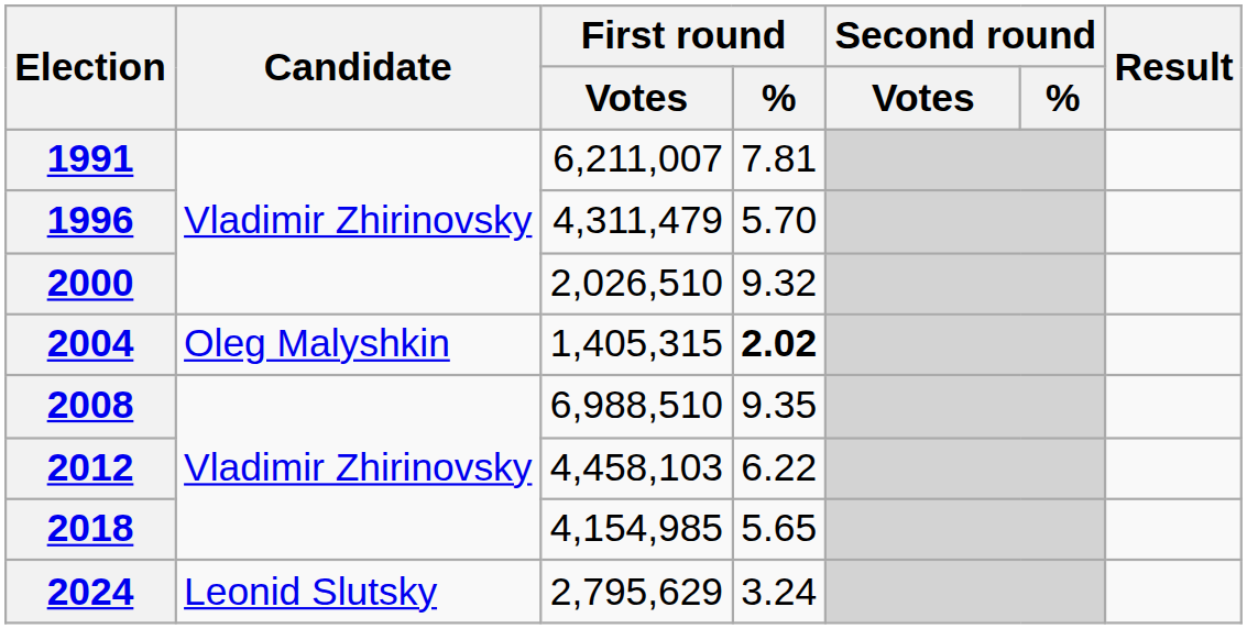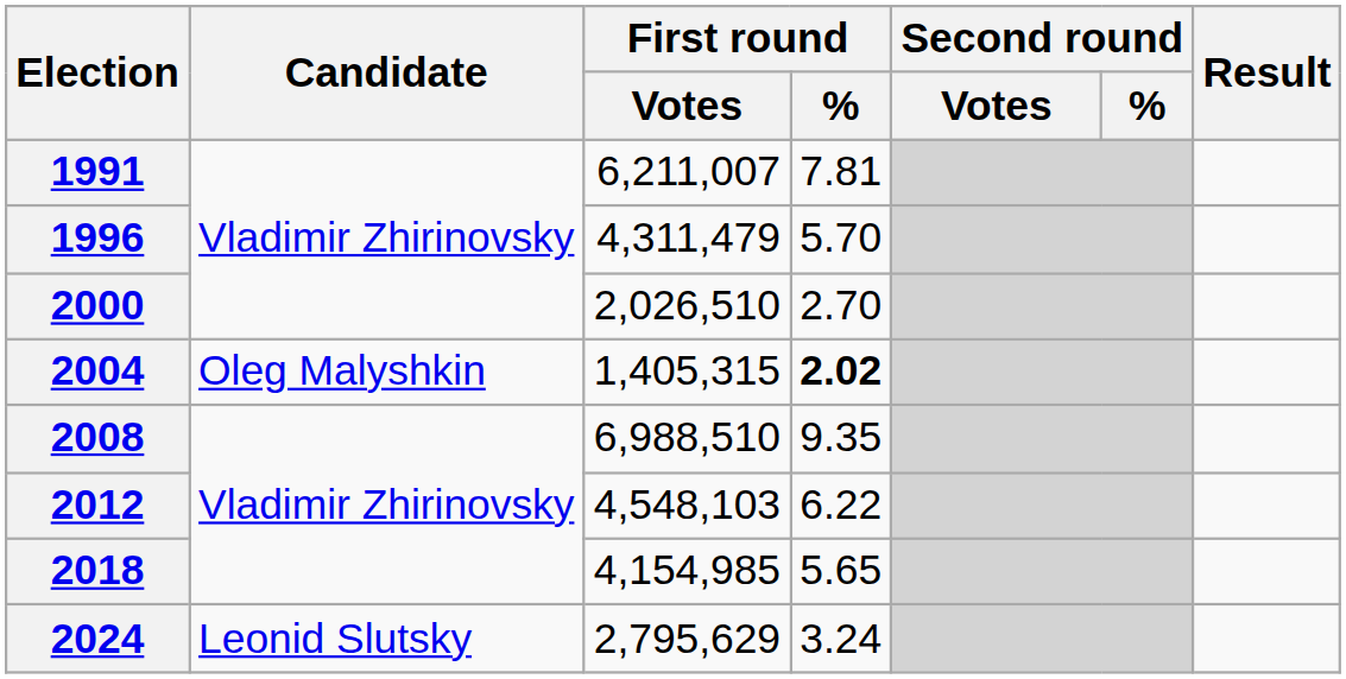 <table class=wikitable style=text-align:right>
 <tr>
 <th rowspan="2">Election</th>
 <th rowspan="2">Candidate</th>
 <th colspan="2" scope="col">First round</th>
 <th colspan="2">Second round</th>
 <th rowspan="2">Result</th>
 </tr>
 <tr>
 <th>Votes</th>
 <th>%</th>
 <th>Votes</th>
 <th>%</th>
 </tr>
 <tr>
 <th><a href='#'>1991</a></th>
 <td align=left rowspan=3><a href='#'>Vladimir Zhirinovsky</a></td>
 <td>6,211,007</td>
 <td>7.81</td>
 <td bgcolor=lightgrey colspan=2></td>
 <td></td>
 </tr>
 <tr>
 <th><a href='#'>1996</a></th>
 <td>4,311,479</td>
 <td>5.70</td>
 <td bgcolor=lightgrey colspan=2></td>
 <td></td>
 </tr>
 <tr>
 <th><a href='#'>2000</a></th>
 <td>2,026,510</td>
-<td>9.32</td>
+<td>2.70</td>
 <td bgcolor=lightgrey colspan=2></td>
 <td></td>
 </tr>
 <tr>
 <th><a href='#'>2004</a></th>
 <td align=left><a href='#'>Oleg Malyshkin</a></td>
 <td>1,405,315</td>
 <td><strong>2.02</strong></td>
 <td bgcolor=lightgrey colspan=2></td>
 <td></td>
 </tr>
 <tr>
 <th><a href='#'>2008</a></th>
 <td align=left rowspan=3><a href='#'>Vladimir Zhirinovsky</a></td>
 <td>6,988,510</td>
 <td>9.35</td>
 <td bgcolor=lightgrey colspan=2></td>
 <td></td>
 </tr>
 <tr>
 <th><a href='#'>2012</a></th>
-<td>4,458,103</td>
+<td>4,548,103</td>
 <td>6.22</td>
 <td bgcolor=lightgrey colspan=2></td>
 <td></td>
 </tr>
 <tr>
 <th><a href='#'>2018</a></th>
 <td>4,154,985</td>
 <td>5.65</td>
 <td bgcolor=lightgrey colspan=2></td>
 <td></td>
 </tr>
 <tr>
 <th><a href='#'>2024</a></th>
 <td align=left><a href='#'>Leonid Slutsky</a></td>
 <td>2,795,629</td>
 <td>3.24</td>
 <td bgcolor=lightgrey colspan=2></td>
 <td></td>
 </tr>
 </table>
